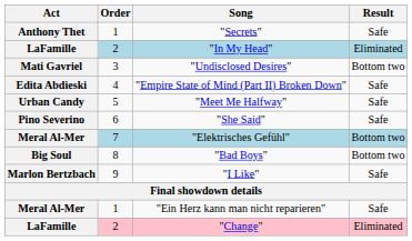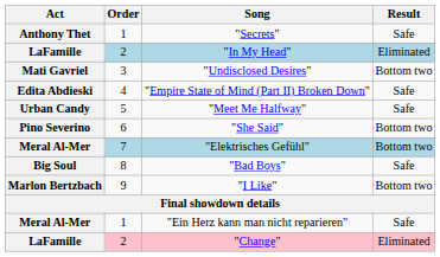 <table class="wikitable plainrowheaders" style="text-align:center;">
 <tr>
 <th scope="col">Act</th>
 <th scope="col">Order</th>
 <th scope="col">Song</th>
 <th scope="col">Result</th>
 </tr>
 <tr>
 <th scope="row">Anthony Thet</th>
 <td>1</td>
 <td>"<a href='#'>Secrets</a>"</td>
 <td>Safe</td>
 </tr>
 <tr bgcolor="lightblue">
 <th scope="row">LaFamille</th>
 <td>2</td>
 <td>"<a href='#'>In My Head</a>"</td>
 <td>Eliminated</td>
 </tr>
 <tr>
 <th scope="row">Mati Gavriel</th>
 <td>3</td>
 <td>"<a href='#'>Undisclosed Desires</a>"</td>
 <td>Bottom two</td>
 </tr>
 <tr>
 <th scope="row">Edita Abdieski</th>
 <td>4</td>
 <td>"<a href='#'>Empire State of Mind (Part II) Broken Down</a>"</td>
 <td>Safe</td>
 </tr>
 <tr>
 <th scope="row">Urban Candy</th>
 <td>5</td>
 <td>"<a href='#'>Meet Me Halfway</a>"</td>
 <td>Safe</td>
 </tr>
 <tr>
 <th scope="row">Pino Severino</th>
 <td>6</td>
 <td>"<a href='#'>She Said</a>"</td>
-<td>Safe</td>
+<td>Bottom two</td>
 </tr>
 <tr bgcolor="lightblue">
 <th scope="row">Meral Al-Mer</th>
 <td>7</td>
 <td>"Elektrisches Gefühl"</td>
 <td>Bottom two</td>
 </tr>
 <tr>
 <th scope="row">Big Soul</th>
 <td>8</td>
 <td>"<a href='#'>Bad Boys</a>"</td>
-<td>Bottom two</td>
+<td>Safe</td>
 </tr>
 <tr>
 <th scope="row">Marlon Bertzbach</th>
 <td>9</td>
 <td>"<a href='#'>I Like</a>"</td>
-<td>Safe</td>
+<td>Bottom two</td>
 </tr>
 <tr>
 <th colspan="4">Final showdown details</th>
 </tr>
 <tr>
 <th scope="row">Meral Al-Mer</th>
 <td>1</td>
 <td>"Ein Herz kann man nicht reparieren"</td>
 <td>Safe</td>
 </tr>
 <tr style="background:pink;">
 <th scope="row">LaFamille</th>
 <td>2</td>
 <td>"<a href='#'>Change</a>"</td>
 <td>Eliminated</td>
 </tr>
 </table>
